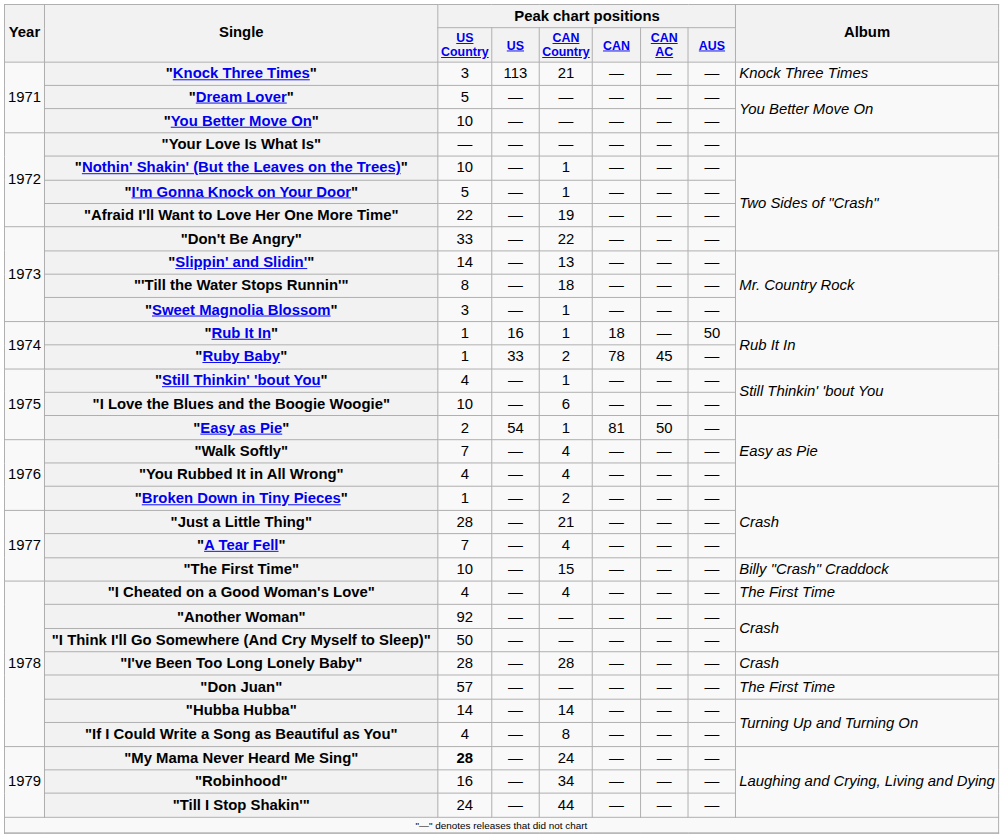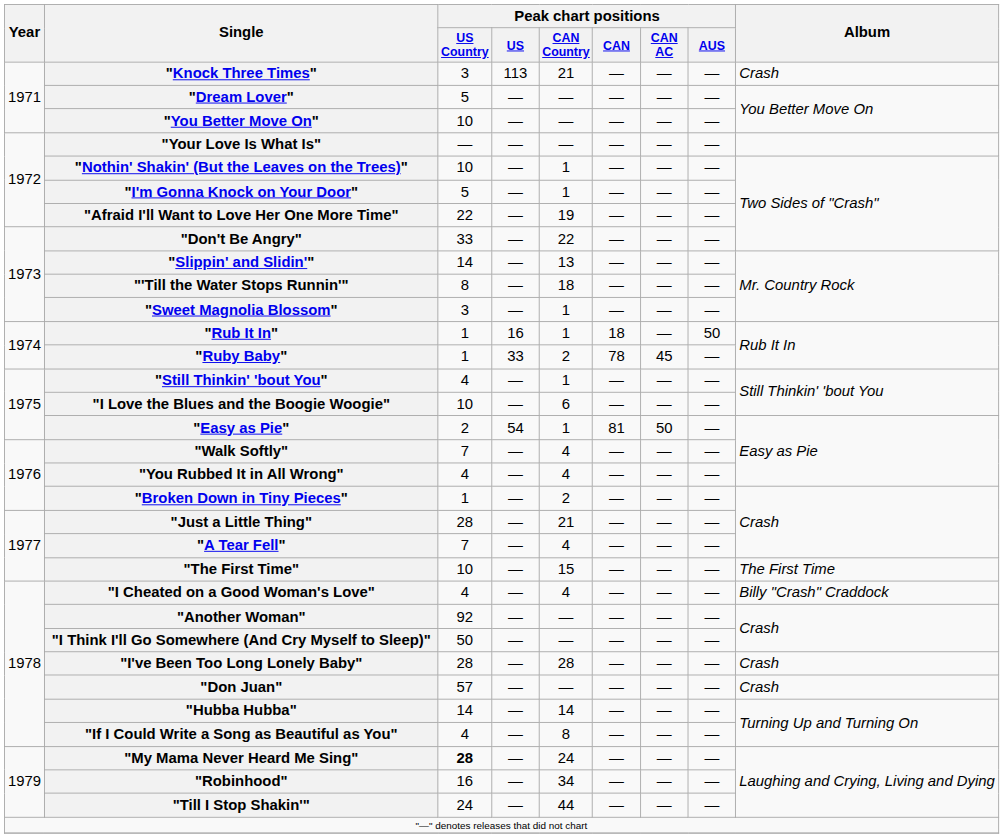 <table class="wikitable plainrowheaders" style="text-align:center;">
 <tr>
 <th rowspan="2">Year</th>
 <th rowspan="2" style="width:26em;">Single</th>
 <th colspan="6">Peak chart positions</th>
 <th rowspan="2">Album</th>
 </tr>
 <tr style="font-size:smaller;">
 <th width="45"><a href='#'>US Country</a></th>
 <th width="45"><a href='#'>US</a></th>
 <th width="45"><a href='#'>CAN Country</a></th>
 <th width="45"><a href='#'>CAN</a></th>
 <th width="45"><a href='#'>CAN AC</a></th>
 <th width="45"><a href='#'>AUS</a></th>
 </tr>
 <tr>
 <td rowspan="3">1971</td>
 <th scope="row">"<a href='#'>Knock Three Times</a>"</th>
 <td>3</td>
 <td>113</td>
 <td>21</td>
 <td>—</td>
 <td>—</td>
 <td>—</td>
-<td align="left"><em>Knock Three Times</em></td>
+<td align="left"><em>Crash</em></td>
 </tr>
 <tr>
 <th scope="row">"<a href='#'>Dream Lover</a>"</th>
 <td>5</td>
 <td>—</td>
 <td>—</td>
 <td>—</td>
 <td>—</td>
 <td>—</td>
 <td align="left" rowspan="2"><em>You Better Move On</em></td>
 </tr>
 <tr>
 <th scope="row">"<a href='#'>You Better Move On</a>"</th>
 <td>10</td>
 <td>—</td>
 <td>—</td>
 <td>—</td>
 <td>—</td>
 <td>—</td>
 </tr>
 <tr>
 <td rowspan="4">1972</td>
 <th scope="row">"Your Love Is What Is"</th>
 <td>—</td>
 <td>—</td>
 <td>—</td>
 <td>—</td>
 <td>—</td>
 <td>—</td>
 <td></td>
 </tr>
 <tr>
 <th scope="row">"<a href='#'>Nothin' Shakin' (But the Leaves on the Trees)</a>"</th>
 <td>10</td>
 <td>—</td>
 <td>1</td>
 <td>—</td>
 <td>—</td>
 <td>—</td>
 <td align="left" rowspan="4"><em>Two Sides of "Crash"</em></td>
 </tr>
 <tr>
 <th scope="row">"<a href='#'>I'm Gonna Knock on Your Door</a>"</th>
 <td>5</td>
 <td>—</td>
 <td>1</td>
 <td>—</td>
 <td>—</td>
 <td>—</td>
 </tr>
 <tr>
 <th scope="row">"Afraid I'll Want to Love Her One More Time"</th>
 <td>22</td>
 <td>—</td>
 <td>19</td>
 <td>—</td>
 <td>—</td>
 <td>—</td>
 </tr>
 <tr>
 <td rowspan="4">1973</td>
 <th scope="row">"Don't Be Angry"</th>
 <td>33</td>
 <td>—</td>
 <td>22</td>
 <td>—</td>
 <td>—</td>
 <td>—</td>
 </tr>
 <tr>
 <th scope="row">"<a href='#'>Slippin' and Slidin'</a>"</th>
 <td>14</td>
 <td>—</td>
 <td>13</td>
 <td>—</td>
 <td>—</td>
 <td>—</td>
 <td align="left" rowspan="3"><em>Mr. Country Rock</em></td>
 </tr>
 <tr>
 <th scope="row">"'Till the Water Stops Runnin'"</th>
 <td>8</td>
 <td>—</td>
 <td>18</td>
 <td>—</td>
 <td>—</td>
 <td>—</td>
 </tr>
 <tr>
 <th scope="row">"<a href='#'>Sweet Magnolia Blossom</a>"</th>
 <td>3</td>
 <td>—</td>
 <td>1</td>
 <td>—</td>
 <td>—</td>
 <td>—</td>
 </tr>
 <tr>
 <td rowspan="2">1974</td>
 <th scope="row">"<a href='#'>Rub It In</a>"</th>
 <td>1</td>
 <td>16</td>
 <td>1</td>
 <td>18</td>
 <td>—</td>
 <td>50</td>
 <td align="left" rowspan="2"><em>Rub It In</em></td>
 </tr>
 <tr>
 <th scope="row">"<a href='#'>Ruby Baby</a>"</th>
 <td>1</td>
 <td>33</td>
 <td>2</td>
 <td>78</td>
 <td>45</td>
 <td>—</td>
 </tr>
 <tr>
 <td rowspan="3">1975</td>
 <th scope="row">"<a href='#'>Still Thinkin' 'bout You</a>"</th>
 <td>4</td>
 <td>—</td>
 <td>1</td>
 <td>—</td>
 <td>—</td>
 <td>—</td>
 <td align="left" rowspan="2"><em>Still Thinkin' 'bout You</em></td>
 </tr>
 <tr>
 <th scope="row">"I Love the Blues and the Boogie Woogie"</th>
 <td>10</td>
 <td>—</td>
 <td>6</td>
 <td>—</td>
 <td>—</td>
 <td>—</td>
 </tr>
 <tr>
 <th scope="row">"<a href='#'>Easy as Pie</a>"</th>
 <td>2</td>
 <td>54</td>
 <td>1</td>
 <td>81</td>
 <td>50</td>
 <td>—</td>
 <td align="left" rowspan="3"><em>Easy as Pie</em></td>
 </tr>
 <tr>
 <td rowspan="3">1976</td>
 <th scope="row">"Walk Softly"</th>
 <td>7</td>
 <td>—</td>
 <td>4</td>
 <td>—</td>
 <td>—</td>
 <td>—</td>
 </tr>
 <tr>
 <th scope="row">"You Rubbed It in All Wrong"</th>
 <td>4</td>
 <td>—</td>
 <td>4</td>
 <td>—</td>
 <td>—</td>
 <td>—</td>
 </tr>
 <tr>
 <th scope="row">"<a href='#'>Broken Down in Tiny Pieces</a>"</th>
 <td>1</td>
 <td>—</td>
 <td>2</td>
 <td>—</td>
 <td>—</td>
 <td>—</td>
 <td align="left" rowspan="3"><em>Crash</em></td>
 </tr>
 <tr>
 <td rowspan="3">1977</td>
 <th scope="row">"Just a Little Thing"</th>
 <td>28</td>
 <td>—</td>
 <td>21</td>
 <td>—</td>
 <td>—</td>
 <td>—</td>
 </tr>
 <tr>
 <th scope="row">"<a href='#'>A Tear Fell</a>"</th>
 <td>7</td>
 <td>—</td>
 <td>4</td>
 <td>—</td>
 <td>—</td>
 <td>—</td>
 </tr>
 <tr>
 <th scope="row">"The First Time"</th>
 <td>10</td>
 <td>—</td>
 <td>15</td>
 <td>—</td>
 <td>—</td>
 <td>—</td>
-<td align="left"><em>Billy "Crash" Craddock</em></td>
+<td align="left"><em>The First Time</em></td>
 </tr>
 <tr>
 <td rowspan="7">1978</td>
 <th scope="row">"I Cheated on a Good Woman's Love"</th>
 <td>4</td>
 <td>—</td>
 <td>4</td>
 <td>—</td>
 <td>—</td>
 <td>—</td>
-<td align="left"><em>The First Time</em></td>
+<td align="left"><em>Billy "Crash" Craddock</em></td>
 </tr>
 <tr>
 <th scope="row">"Another Woman"</th>
 <td>92</td>
 <td>—</td>
 <td>—</td>
 <td>—</td>
 <td>—</td>
 <td>—</td>
 <td align="left" rowspan="2"><em>Crash</em></td>
 </tr>
 <tr>
 <th scope="row">"I Think I'll Go Somewhere (And Cry Myself to Sleep)"</th>
 <td>50</td>
 <td>—</td>
 <td>—</td>
 <td>—</td>
 <td>—</td>
 <td>—</td>
 </tr>
 <tr>
 <th scope="row">"I've Been Too Long Lonely Baby"</th>
 <td>28</td>
 <td>—</td>
 <td>28</td>
 <td>—</td>
 <td>—</td>
 <td>—</td>
 <td align="left"><em>Crash</em></td>
 </tr>
 <tr>
 <th scope="row">"Don Juan"</th>
 <td>57</td>
 <td>—</td>
 <td>—</td>
 <td>—</td>
 <td>—</td>
 <td>—</td>
-<td align="left"><em>The First Time</em></td>
+<td align="left"><em>Crash</em></td>
 </tr>
 <tr>
 <th scope="row">"Hubba Hubba"</th>
 <td>14</td>
 <td>—</td>
 <td>14</td>
 <td>—</td>
 <td>—</td>
 <td>—</td>
 <td align="left" rowspan="2"><em>Turning Up and Turning On</em></td>
 </tr>
 <tr>
 <th scope="row">"If I Could Write a Song as Beautiful as You"</th>
 <td>4</td>
 <td>—</td>
 <td>8</td>
 <td>—</td>
 <td>—</td>
 <td>—</td>
 </tr>
 <tr>
 <td rowspan="3">1979</td>
 <th scope="row">"My Mama Never Heard Me Sing"</th>
 <td><strong>28</strong></td>
 <td>—</td>
 <td>24</td>
 <td>—</td>
 <td>—</td>
 <td>—</td>
 <td align="left" rowspan="3"><em>Laughing and Crying, Living and Dying</em></td>
 </tr>
 <tr>
 <th scope="row">"Robinhood"</th>
 <td>16</td>
 <td>—</td>
 <td>34</td>
 <td>—</td>
 <td>—</td>
 <td>—</td>
 </tr>
 <tr>
 <th scope="row">"Till I Stop Shakin'"</th>
 <td>24</td>
 <td>—</td>
 <td>44</td>
 <td>—</td>
 <td>—</td>
 <td>—</td>
 </tr>
 <tr>
 <td colspan="9" style="font-size: 8pt">"—" denotes releases that did not chart</td>
 </tr>
 <tr>
 </tr>
 </table>
